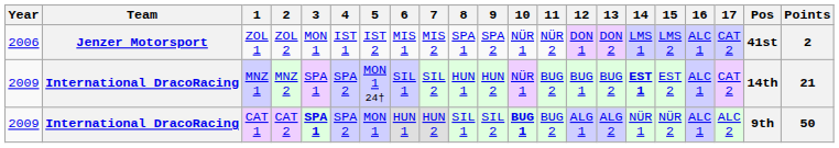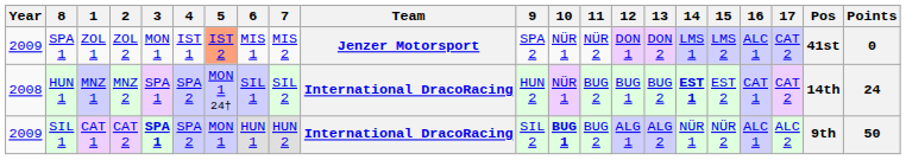 <table class="wikitable" style="text-align:center; font-size:85%">
 <tr>
 <th>Year</th>
-<th>Team</th>
+<th>8</th>
 <th>1</th>
 <th>2</th>
 <th>3</th>
 <th>4</th>
 <th>5</th>
 <th>6</th>
 <th>7</th>
-<th>8</th>
+<th>Team</th>
 <th>9</th>
 <th>10</th>
 <th>11</th>
 <th>12</th>
 <th>13</th>
 <th>14</th>
 <th>15</th>
 <th>16</th>
 <th>17</th>
 <th>Pos</th>
 <th>Points</th>
 </tr>
 <tr>
-<td><a href='#'>2006</a></td>
-<th nowrap><a href='#'>Jenzer Motorsport</a></th>
+<td><a href='#'>2009</a></td>
+<td><a href='#'>SPA<br>1</a></td>
 <td><a href='#'>ZOL<br>1</a></td>
 <td><a href='#'>ZOL<br>2</a></td>
 <td><a href='#'>MON<br>1</a></td>
 <td><a href='#'>IST<br>1</a></td>
-<td><a href='#'>IST<br>2</a></td>
+<td style="background: lightsalmon;"><a href='#'>IST<br>2</a></td>
 <td><a href='#'>MIS<br>1</a></td>
 <td><a href='#'>MIS<br>2</a></td>
-<td><a href='#'>SPA<br>1</a></td>
+<th nowrap><a href='#'>Jenzer Motorsport</a></th>
 <td><a href='#'>SPA<br>2</a></td>
 <td><a href='#'>NÜR<br>1</a></td>
 <td><a href='#'>NÜR<br>2</a></td>
 <td style="background:#EFCFFF;"><a href='#'>DON<br>1</a><br></td>
 <td style="background:#EFCFFF;"><a href='#'>DON<br>2</a><br></td>
 <td style="background:#CFCFFF;"><a href='#'>LMS<br>1</a><br></td>
 <td style="background:#CFCFFF;"><a href='#'>LMS<br>2</a><br></td>
 <td style="background:#CFCFFF;"><a href='#'>ALC<br>1</a><br></td>
 <td style="background:#CFCFFF;"><a href='#'>CAT<br>2</a><br></td>
 <th>41st</th>
-<th>2</th>
+<th>0</th>
 </tr>
 <tr>
-<td><a href='#'>2009</a></td>
-<th nowrap><a href='#'>International DracoRacing</a></th>
+<td><a href='#'>2008</a></td>
+<td style="background:#DFFFDF;"><a href='#'>HUN<br>1</a><br></td>
 <td style="background:#CFCFFF;"><a href='#'>MNZ<br>1</a><br></td>
 <td style="background:#DFFFDF;"><a href='#'>MNZ<br>2</a><br></td>
 <td style="background:#EFCFFF;"><a href='#'>SPA<br>1</a><br></td>
 <td style="background:#CFCFFF;"><a href='#'>SPA<br>2</a><br></td>
 <td style="background:#CFCFFF;"><a href='#'>MON<br>1</a><br><small>24†</small></td>
 <td style="background:#CFCFFF;"><a href='#'>SIL<br>1</a><br></td>
 <td style="background:#DFFFDF;"><a href='#'>SIL<br>2</a><br></td>
-<td style="background:#DFFFDF;"><a href='#'>HUN<br>1</a><br></td>
+<th nowrap><a href='#'>International DracoRacing</a></th>
 <td style="background:#DFFFDF;"><a href='#'>HUN<br>2</a><br></td>
 <td style="background:#EFCFFF;"><a href='#'>NÜR<br>1</a><br></td>
 <td style="background:#DFFFDF;"><a href='#'>BUG<br>2</a><br></td>
 <td style="background:#DFFFDF;"><a href='#'>BUG<br>1</a><br></td>
 <td style="background:#DFFFDF;"><a href='#'>BUG<br>2</a><br></td>
 <td style="background:#DFFFDF;"><strong><a href='#'>EST<br>1</a><br></strong></td>
 <td style="background:#DFFFDF;"><a href='#'>EST<br>2</a><br></td>
-<td style="background:#CFCFFF;"><a href='#'>ALC<br>1</a><br></td>
+<td style="background:#CFCFFF;"><a href='#'>CAT<br>1</a><br></td>
 <td style="background:#EFCFFF;"><a href='#'>CAT<br>2</a><br></td>
 <th>14th</th>
-<th>21</th>
+<th>24</th>
 </tr>
 <tr>
 <td><a href='#'>2009</a></td>
-<th nowrap><a href='#'>International DracoRacing</a></th>
+<td style="background:#DFFFDF;"><a href='#'>SIL<br>1</a><br></td>
 <td style="background:#EFCFFF;"><a href='#'>CAT<br>1</a><br></td>
 <td style="background:#EFCFFF;"><a href='#'>CAT<br>2</a><br></td>
 <td style="background:#DFFFDF;"><strong><a href='#'>SPA<br>1</a></strong><br></td>
 <td style="background:#CFCFFF;"><a href='#'>SPA<br>2</a><br></td>
 <td style="background:#CFCFFF;"><a href='#'>MON<br>1</a><br></td>
 <td style="background:#DFDFDF;"><a href='#'>HUN<br>1</a><br></td>
 <td style="background:#DFDFDF;"><a href='#'>HUN<br>2</a><br></td>
-<td style="background:#DFFFDF;"><a href='#'>SIL<br>1</a><br></td>
+<th nowrap><a href='#'>International DracoRacing</a></th>
 <td style="background:#DFFFDF;"><a href='#'>SIL<br>2</a><br></td>
 <td style="background:#DFFFDF;"><strong><a href='#'>BUG<br>1</a></strong><br></td>
 <td style="background:#DFFFDF;"><a href='#'>BUG<br>2</a><br></td>
 <td style="background:#CFCFFF;"><a href='#'>ALG<br>1</a><br></td>
 <td style="background:#CFCFFF;"><a href='#'>ALG<br>2</a><br></td>
 <td style="background:#DFFFDF;"><a href='#'>NÜR<br>1</a><br></td>
 <td style="background:#DFFFDF;"><a href='#'>NÜR<br>2</a><br></td>
 <td style="background:#CFCFFF;"><a href='#'>ALC<br>1</a><br></td>
 <td style="background:#DFFFDF;"><a href='#'>ALC<br>2</a><br></td>
 <th>9th</th>
 <th>50</th>
 </tr>
 </table>
